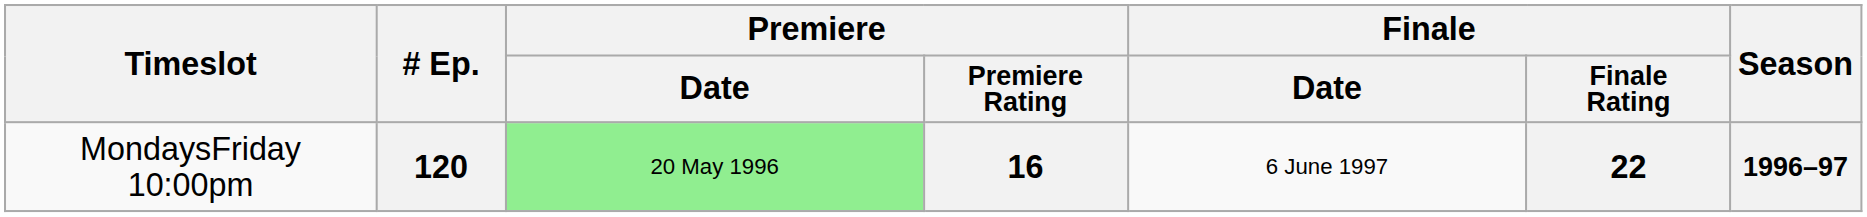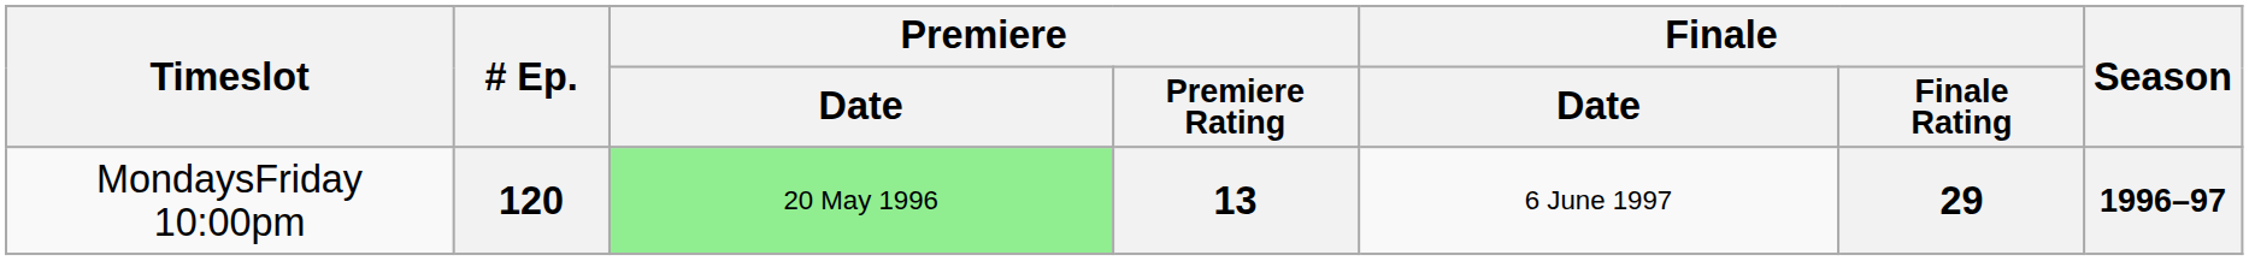 <table class="wikitable">
 <tr>
 <th style="width:20%;" rowspan="2">Timeslot</th>
 <th style="width:7%;" rowspan="2"># Ep.</th>
 <th colspan=2>Premiere</th>
 <th colspan=2>Finale</th>
 <th style="width:7%;" rowspan="2">Season</th>
 </tr>
 <tr>
 <th>Date</th>
 <th span style="width:11%; font-size:smaller; line-height:100%;">Premiere<br>Rating</th>
 <th>Date</th>
 <th span style="width:11%; font-size:smaller; line-height:100%;">Finale<br>Rating</th>
 </tr>
 <tr>
 <td rowspan="1" style="text-align:center;">MondaysFriday<br>10:00pm</td>
 <th>120</th>
 <td style="background: lightgreen; text-align:center;font-size:11px;line-height:110%">20 May 1996</td>
-<th>16</th>
+<th>13</th>
 <td style="text-align:center;font-size:11px;line-height:110%">6 June 1997</td>
-<th>22</th>
+<th>29</th>
 <th style="font-size:smaller">1996–97</th>
 </tr>
 </table>
